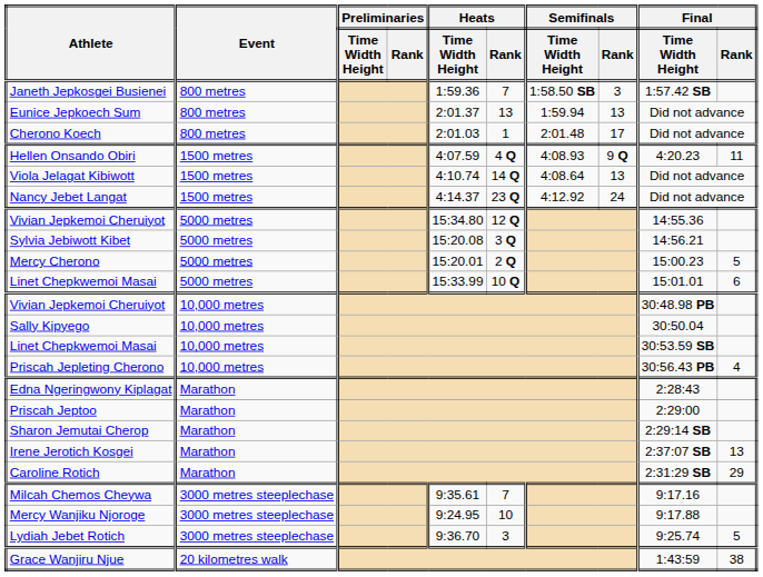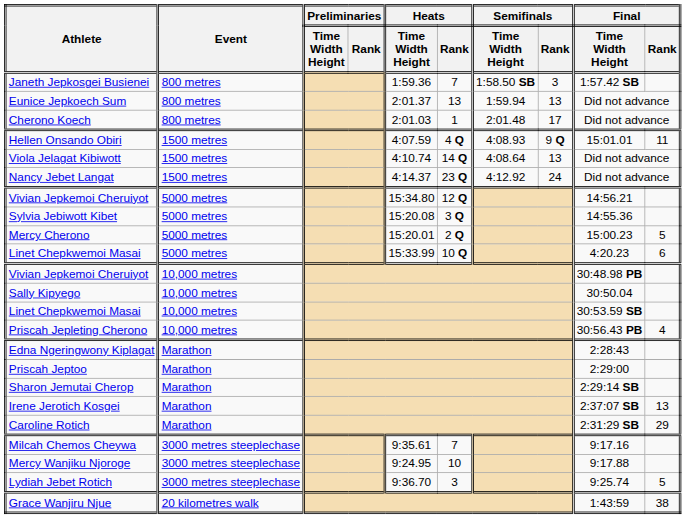 <table class=wikitable style="font-size:90%; border: double;">
 <tr>
 <th rowspan="2" style="border-right:double">Athlete</th>
 <th rowspan="2" style="border-right:double">Event</th>
 <th colspan="2" style="border-right:double; border-bottom:double;">Preliminaries</th>
 <th colspan="2" style="border-right:double; border-bottom:double;">Heats</th>
 <th colspan="2" style="border-right:double; border-bottom:double;">Semifinals</th>
 <th colspan="2" style="border-right:double; border-bottom:double;">Final</th>
 </tr>
 <tr>
 <th>Time<br>Width<br>Height</th>
 <th style="border-right:double">Rank</th>
 <th>Time<br>Width<br>Height</th>
 <th style="border-right:double">Rank</th>
 <th>Time<br>Width<br>Height</th>
 <th style="border-right:double">Rank</th>
 <th>Time<br>Width<br>Height</th>
 <th style="border-right:double">Rank</th>
 </tr>
 <tr style="border-top: double;">
 <td style="border-right:double"><a href='#'>Janeth Jepkosgei Busienei</a></td>
 <td style="border-right:double"><a href='#'>800 metres</a></td>
 <td style="border-right:double" colspan= 2 bgcolor="wheat"></td>
 <td align=center>1:59.36</td>
 <td align=center style="border-right:double">7</td>
 <td align=center>1:58.50 <strong>SB</strong></td>
 <td align=center style="border-right:double">3</td>
 <td align=center>1:57.42 <strong>SB</strong></td>
 <td align=center></td>
 </tr>
 <tr>
 <td style="border-right:double"><a href='#'>Eunice Jepkoech Sum</a></td>
 <td style="border-right:double"><a href='#'>800 metres</a></td>
 <td style="border-right:double" colspan= 2 bgcolor="wheat"></td>
 <td align=center>2:01.37</td>
 <td align=center style="border-right:double">13</td>
 <td align=center>1:59.94</td>
 <td align=center style="border-right:double">13</td>
 <td colspan="2" align=center>Did not advance</td>
 </tr>
 <tr>
 <td style="border-right:double"><a href='#'>Cherono Koech</a></td>
 <td style="border-right:double"><a href='#'>800 metres</a></td>
 <td style="border-right:double" colspan= 2 bgcolor="wheat"></td>
 <td align=center>2:01.03</td>
 <td align=center style="border-right:double">1</td>
 <td align=center>2:01.48</td>
 <td align=center style="border-right:double">17</td>
 <td colspan="2" align=center>Did not advance</td>
 </tr>
 <tr style="border-top: double;">
 <td style="border-right:double"><a href='#'>Hellen Onsando Obiri</a></td>
 <td style="border-right:double"><a href='#'>1500 metres</a></td>
 <td style="border-right:double" colspan= 2 bgcolor="wheat"></td>
 <td align=center>4:07.59</td>
 <td style="border-right:double" align=center>4 <strong>Q</strong></td>
 <td align=center>4:08.93</td>
 <td style="border-right:double" align=center>9 <strong>Q</strong></td>
-<td align=center>4:20.23</td>
+<td align=center>15:01.01</td>
 <td align=center>11</td>
 </tr>
 <tr>
 <td style="border-right:double"><a href='#'>Viola Jelagat Kibiwott</a></td>
 <td style="border-right:double"><a href='#'>1500 metres</a></td>
 <td style="border-right:double" colspan= 2 bgcolor="wheat"></td>
 <td align=center>4:10.74</td>
 <td style="border-right:double" align=center>14 <strong>Q</strong></td>
 <td align=center>4:08.64</td>
 <td style="border-right:double" align=center>13</td>
 <td colspan=2 align=center>Did not advance</td>
 </tr>
 <tr>
 <td style="border-right:double"><a href='#'>Nancy Jebet Langat</a></td>
 <td style="border-right:double"><a href='#'>1500 metres</a></td>
 <td style="border-right:double" colspan= 2 bgcolor="wheat"></td>
 <td align=center>4:14.37</td>
 <td style="border-right:double" align=center>23 <strong>Q</strong></td>
 <td align=center>4:12.92</td>
 <td style="border-right:double" align=center>24</td>
 <td colspan=2 align=center>Did not advance</td>
 </tr>
 <tr style="border-top: double;">
 <td style="border-right:double"><a href='#'>Vivian Jepkemoi Cheruiyot</a></td>
 <td style="border-right:double"><a href='#'>5000 metres</a></td>
 <td style="border-right:double" colspan= 2 bgcolor="wheat"></td>
 <td align=center>15:34.80</td>
 <td style="border-right:double" align=center>12 <strong>Q</strong></td>
 <td style="border-right:double" colspan= 2 bgcolor="wheat"></td>
-<td align=center>14:55.36</td>
+<td align=center>14:56.21</td>
 <td align=center></td>
 </tr>
 <tr>
 <td style="border-right:double"><a href='#'>Sylvia Jebiwott Kibet</a></td>
 <td style="border-right:double"><a href='#'>5000 metres</a></td>
 <td style="border-right:double" colspan= 2 bgcolor="wheat"></td>
 <td align=center>15:20.08</td>
 <td style="border-right:double" align=center>3 <strong>Q</strong></td>
 <td style="border-right:double" colspan= 2 bgcolor="wheat"></td>
-<td align=center>14:56.21</td>
+<td align=center>14:55.36</td>
 <td align=center></td>
 </tr>
 <tr>
 <td style="border-right:double"><a href='#'>Mercy Cherono</a></td>
 <td style="border-right:double"><a href='#'>5000 metres</a></td>
 <td style="border-right:double" colspan= 2 bgcolor="wheat"></td>
 <td align=center>15:20.01</td>
 <td style="border-right:double" align=center>2 <strong>Q</strong></td>
 <td style="border-right:double" colspan= 2 bgcolor="wheat"></td>
 <td align=center>15:00.23</td>
 <td align=center>5</td>
 </tr>
 <tr>
 <td style="border-right:double"><a href='#'>Linet Chepkwemoi Masai</a></td>
 <td style="border-right:double"><a href='#'>5000 metres</a></td>
 <td style="border-right:double" colspan= 2 bgcolor="wheat"></td>
 <td align=center>15:33.99</td>
 <td style="border-right:double" align=center>10 <strong>Q</strong></td>
 <td style="border-right:double" colspan= 2 bgcolor="wheat"></td>
-<td align=center>15:01.01</td>
+<td align=center>4:20.23</td>
 <td align=center>6</td>
 </tr>
 <tr style="border-top: double;">
 <td style="border-right:double"><a href='#'>Vivian Jepkemoi Cheruiyot</a></td>
 <td style="border-right:double"><a href='#'>10,000 metres</a></td>
 <td style="border-right:double" colspan= 6 bgcolor="wheat"></td>
 <td align=center>30:48.98 <strong>PB</strong></td>
 <td align=center></td>
 </tr>
 <tr>
 <td style="border-right:double"><a href='#'>Sally Kipyego</a></td>
 <td style="border-right:double"><a href='#'>10,000 metres</a></td>
 <td style="border-right:double" colspan= 6 bgcolor="wheat"></td>
 <td align=center>30:50.04</td>
 <td align=center></td>
 </tr>
 <tr>
 <td style="border-right:double"><a href='#'>Linet Chepkwemoi Masai</a></td>
 <td style="border-right:double"><a href='#'>10,000 metres</a></td>
 <td style="border-right:double" colspan= 6 bgcolor="wheat"></td>
 <td align=center>30:53.59 <strong>SB</strong></td>
 <td align=center></td>
 </tr>
 <tr>
 <td style="border-right:double"><a href='#'>Priscah Jepleting Cherono</a></td>
 <td style="border-right:double"><a href='#'>10,000 metres</a></td>
 <td style="border-right:double" colspan= 6 bgcolor="wheat"></td>
 <td align=center>30:56.43 <strong>PB</strong></td>
 <td align=center>4</td>
 </tr>
 <tr style="border-top: double;">
 <td style="border-right:double"><a href='#'>Edna Ngeringwony Kiplagat</a></td>
 <td style="border-right:double"><a href='#'>Marathon</a></td>
 <td style="border-right:double" colspan= 6 bgcolor="wheat"></td>
 <td align=center>2:28:43</td>
 <td align=center></td>
 </tr>
 <tr>
 </tr>
 <tr>
 <td style="border-right:double"><a href='#'>Priscah Jeptoo</a></td>
 <td style="border-right:double"><a href='#'>Marathon</a></td>
 <td style="border-right:double" colspan= 6 bgcolor="wheat"></td>
 <td align=center>2:29:00</td>
 <td align=center></td>
 </tr>
 <tr>
 <td style="border-right:double"><a href='#'>Sharon Jemutai Cherop</a></td>
 <td style="border-right:double"><a href='#'>Marathon</a></td>
 <td style="border-right:double" colspan= 6 bgcolor="wheat"></td>
 <td align=center>2:29:14 <strong>SB</strong></td>
 <td align=center></td>
 </tr>
 <tr>
 <td style="border-right:double"><a href='#'>Irene Jerotich Kosgei</a></td>
 <td style="border-right:double"><a href='#'>Marathon</a></td>
 <td style="border-right:double" colspan= 6 bgcolor="wheat"></td>
 <td align=center>2:37:07 <strong>SB</strong></td>
 <td align=center>13</td>
 </tr>
 <tr>
 <td style="border-right:double"><a href='#'>Caroline Rotich</a></td>
 <td style="border-right:double"><a href='#'>Marathon</a></td>
 <td style="border-right:double" colspan= 6 bgcolor="wheat"></td>
 <td align=center>2:31:29 <strong>SB</strong></td>
 <td align=center>29</td>
 </tr>
 <tr style="border-top: double;">
 <td style="border-right:double"><a href='#'>Milcah Chemos Cheywa</a></td>
 <td style="border-right:double"><a href='#'>3000 metres steeplechase</a></td>
 <td style="border-right:double" colspan= 2 bgcolor="wheat"></td>
 <td align=center>9:35.61</td>
 <td align=center style="border-right:double">7</td>
 <td style="border-right:double" colspan= 2 bgcolor="wheat"></td>
 <td align=center>9:17.16</td>
 <td align=center></td>
 </tr>
 <tr>
 <td style="border-right:double"><a href='#'>Mercy Wanjiku Njoroge</a></td>
 <td style="border-right:double"><a href='#'>3000 metres steeplechase</a></td>
 <td style="border-right:double" colspan= 2 bgcolor="wheat"></td>
 <td align=center>9:24.95</td>
 <td align=center style="border-right:double">10</td>
 <td style="border-right:double" colspan= 2 bgcolor="wheat"></td>
 <td align=center>9:17.88</td>
 <td align=center></td>
 </tr>
 <tr>
 <td style="border-right:double"><a href='#'>Lydiah Jebet Rotich</a></td>
 <td style="border-right:double"><a href='#'>3000 metres steeplechase</a></td>
 <td style="border-right:double" colspan= 2 bgcolor="wheat"></td>
 <td align=center>9:36.70</td>
 <td align=center style="border-right:double">3</td>
 <td style="border-right:double" colspan= 2 bgcolor="wheat"></td>
 <td align=center>9:25.74</td>
 <td align=center>5</td>
 </tr>
 <tr style="border-top: double;">
 <td style="border-right:double"><a href='#'>Grace Wanjiru Njue</a></td>
 <td style="border-right:double"><a href='#'>20 kilometres walk</a></td>
 <td style="border-right:double" colspan= 6 bgcolor="wheat"></td>
 <td align=center>1:43:59</td>
 <td align=center>38</td>
 </tr>
 </table>
